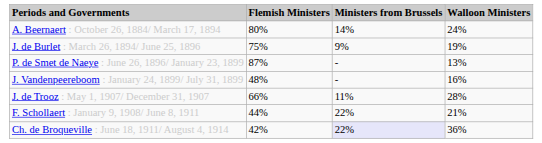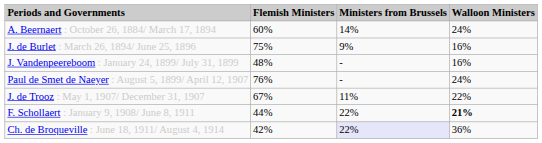 <table class=wikitable style="margin: 1em auto;">
 <tr style="background:#ccc;">
 <td><strong>Periods and Governments</strong></td>
 <td><strong>Flemish Ministers</strong></td>
 <td><strong>Ministers from Brussels</strong></td>
 <td><strong>Walloon Ministers</strong></td>
 </tr>
 <tr>
 <td style="color:#ccc;"><a href='#'>A. Beernaert</a>  :   October 26, 1884/  March 17, 1894</td>
-<td>80%</td>
+<td>60%</td>
 <td>14%</td>
 <td>24%</td>
 </tr>
 <tr>
 <td style="color:#ccc;"><a href='#'>J. de Burlet</a>        :   March 26, 1894/ June 25, 1896</td>
 <td>75%</td>
 <td>9%</td>
-<td>19%</td>
-</tr>
-<tr>
-<td style="color:#ccc;"><a href='#'>P. de Smet de Naeye</a> :  June 26, 1896/  January 23, 1899</td>
-<td>87%</td>
-<td>-</td>
-<td>13%</td>
+<td>16%</td>
 </tr>
 <tr>
 <td style="color:#ccc;"><a href='#'>J. Vandenpeereboom</a> : January 24, 1899/ July 31, 1899</td>
 <td>48%</td>
 <td>-</td>
 <td>16%</td>
 </tr>
 <tr>
+<td style="color:#ccc;"><a href='#'>Paul de Smet de Naeyer</a>  :  August 5, 1899/  April 12, 1907</td>
+<td>76%</td>
+<td>-</td>
+<td>24%</td>
+</tr>
+<tr>
 <td style="color:#ccc;"><a href='#'>J. de Trooz</a> :  May 1, 1907/  December 31, 1907</td>
-<td>66%</td>
+<td>67%</td>
 <td>11%</td>
-<td>28%</td>
+<td>22%</td>
 </tr>
 <tr>
 <td style="color:#ccc;"><a href='#'>F. Schollaert</a> :   January 9, 1908/  June 8, 1911</td>
 <td>44%</td>
 <td>22%</td>
-<td>21%</td>
+<td><strong>21%</strong></td>
 </tr>
 <tr>
 <td style="color:#ccc;"><a href='#'>Ch. de Broqueville</a> :  June 18, 1911/ August 4, 1914</td>
 <td>42%</td>
 <td style="background: lavender;">22%</td>
 <td>36%</td>
 </tr>
 </table>
